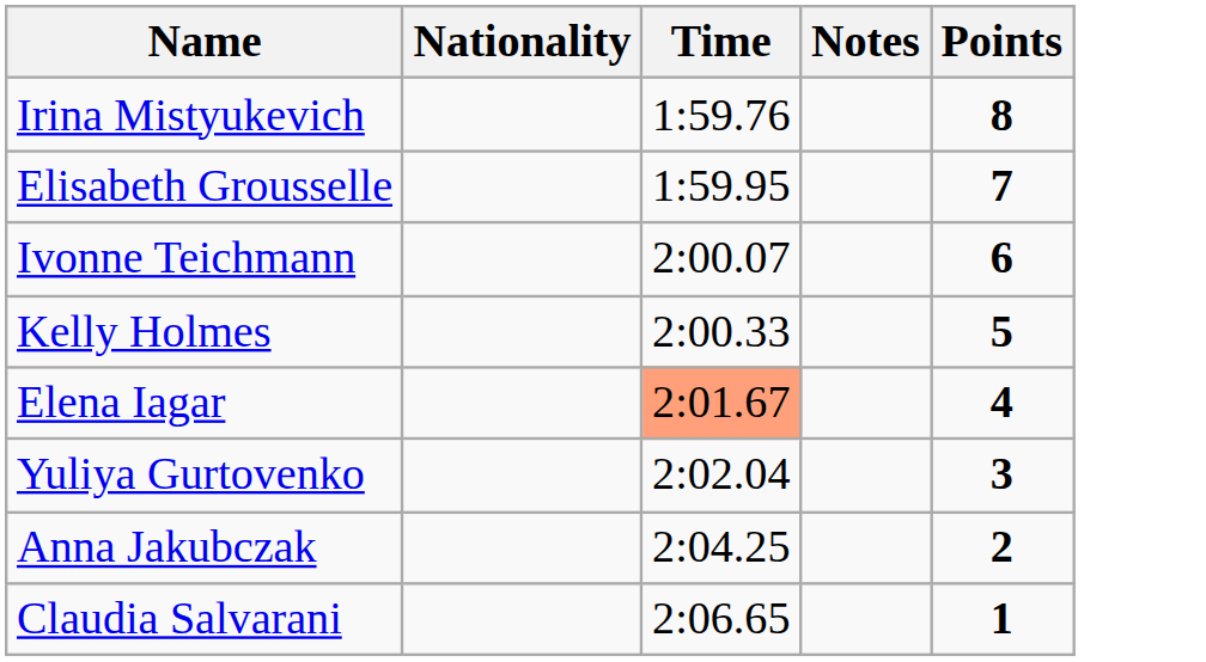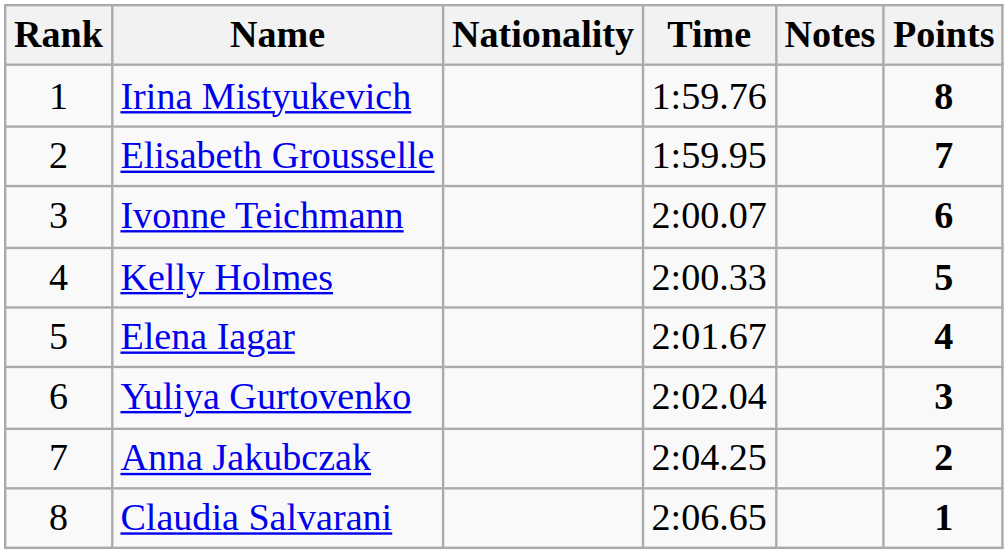 <table class="wikitable sortable" style="text-align:center">
 <tr>
+<th>Rank</th>
 <th>Name</th>
 <th>Nationality</th>
 <th>Time</th>
 <th>Notes</th>
 <th>Points</th>
 </tr>
 <tr>
+<td>1</td>
 <td align=left><a href='#'>Irina Mistyukevich</a></td>
 <td align=left></td>
 <td>1:59.76</td>
 <td></td>
 <td><strong>8</strong></td>
 </tr>
 <tr>
+<td>2</td>
 <td align=left><a href='#'>Elisabeth Grousselle</a></td>
 <td align=left></td>
 <td>1:59.95</td>
 <td></td>
 <td><strong>7</strong></td>
 </tr>
 <tr>
+<td>3</td>
 <td align=left><a href='#'>Ivonne Teichmann</a></td>
 <td align=left></td>
 <td>2:00.07</td>
 <td></td>
 <td><strong>6</strong></td>
 </tr>
 <tr>
+<td>4</td>
 <td align=left><a href='#'>Kelly Holmes</a></td>
 <td align=left></td>
 <td>2:00.33</td>
 <td></td>
 <td><strong>5</strong></td>
 </tr>
 <tr>
+<td>5</td>
 <td align=left><a href='#'>Elena Iagar</a></td>
 <td align=left></td>
-<td style="background: lightsalmon;">2:01.67</td>
+<td>2:01.67</td>
 <td></td>
 <td><strong>4</strong></td>
 </tr>
 <tr>
+<td>6</td>
 <td align=left><a href='#'>Yuliya Gurtovenko</a></td>
 <td align=left></td>
 <td>2:02.04</td>
 <td></td>
 <td><strong>3</strong></td>
 </tr>
 <tr>
+<td>7</td>
 <td align=left><a href='#'>Anna Jakubczak</a></td>
 <td align=left></td>
 <td>2:04.25</td>
 <td></td>
 <td><strong>2</strong></td>
 </tr>
 <tr>
+<td>8</td>
 <td align=left><a href='#'>Claudia Salvarani</a></td>
 <td align=left></td>
 <td>2:06.65</td>
 <td></td>
 <td><strong>1</strong></td>
 </tr>
 </table>
